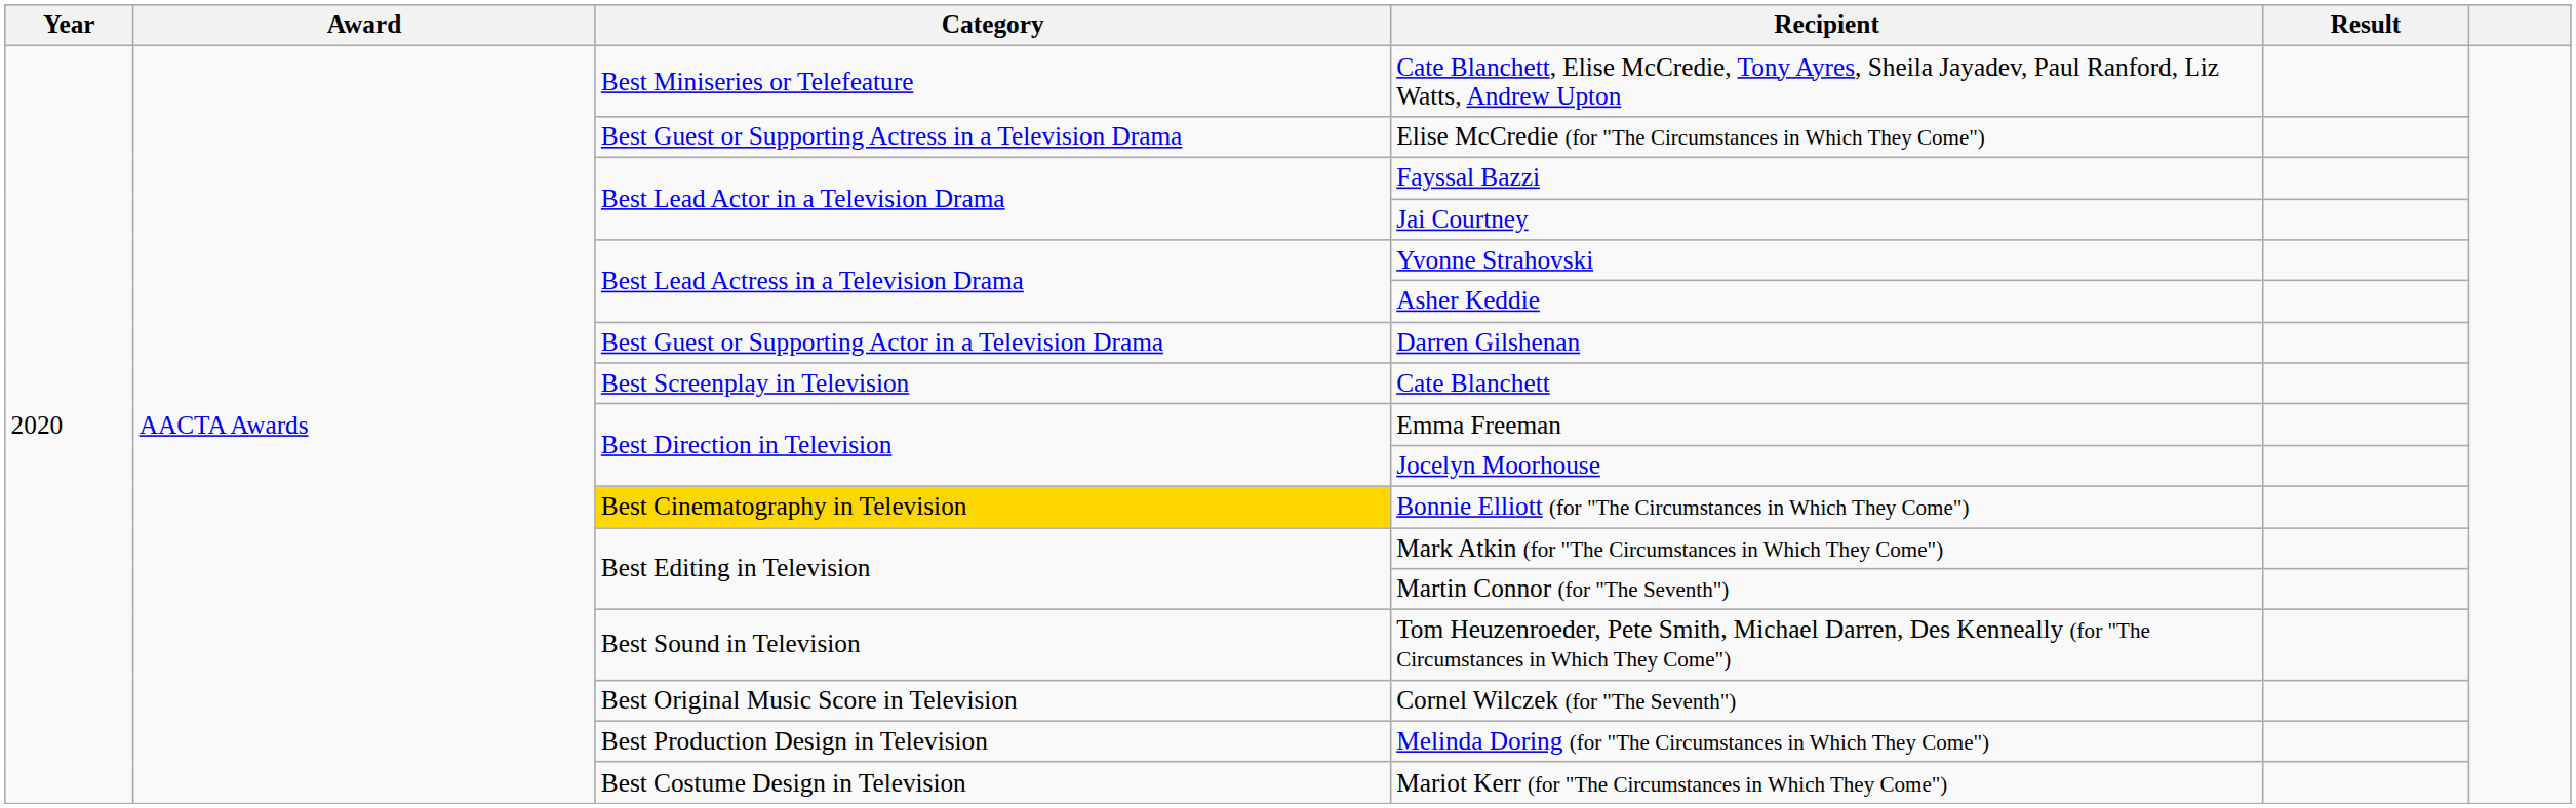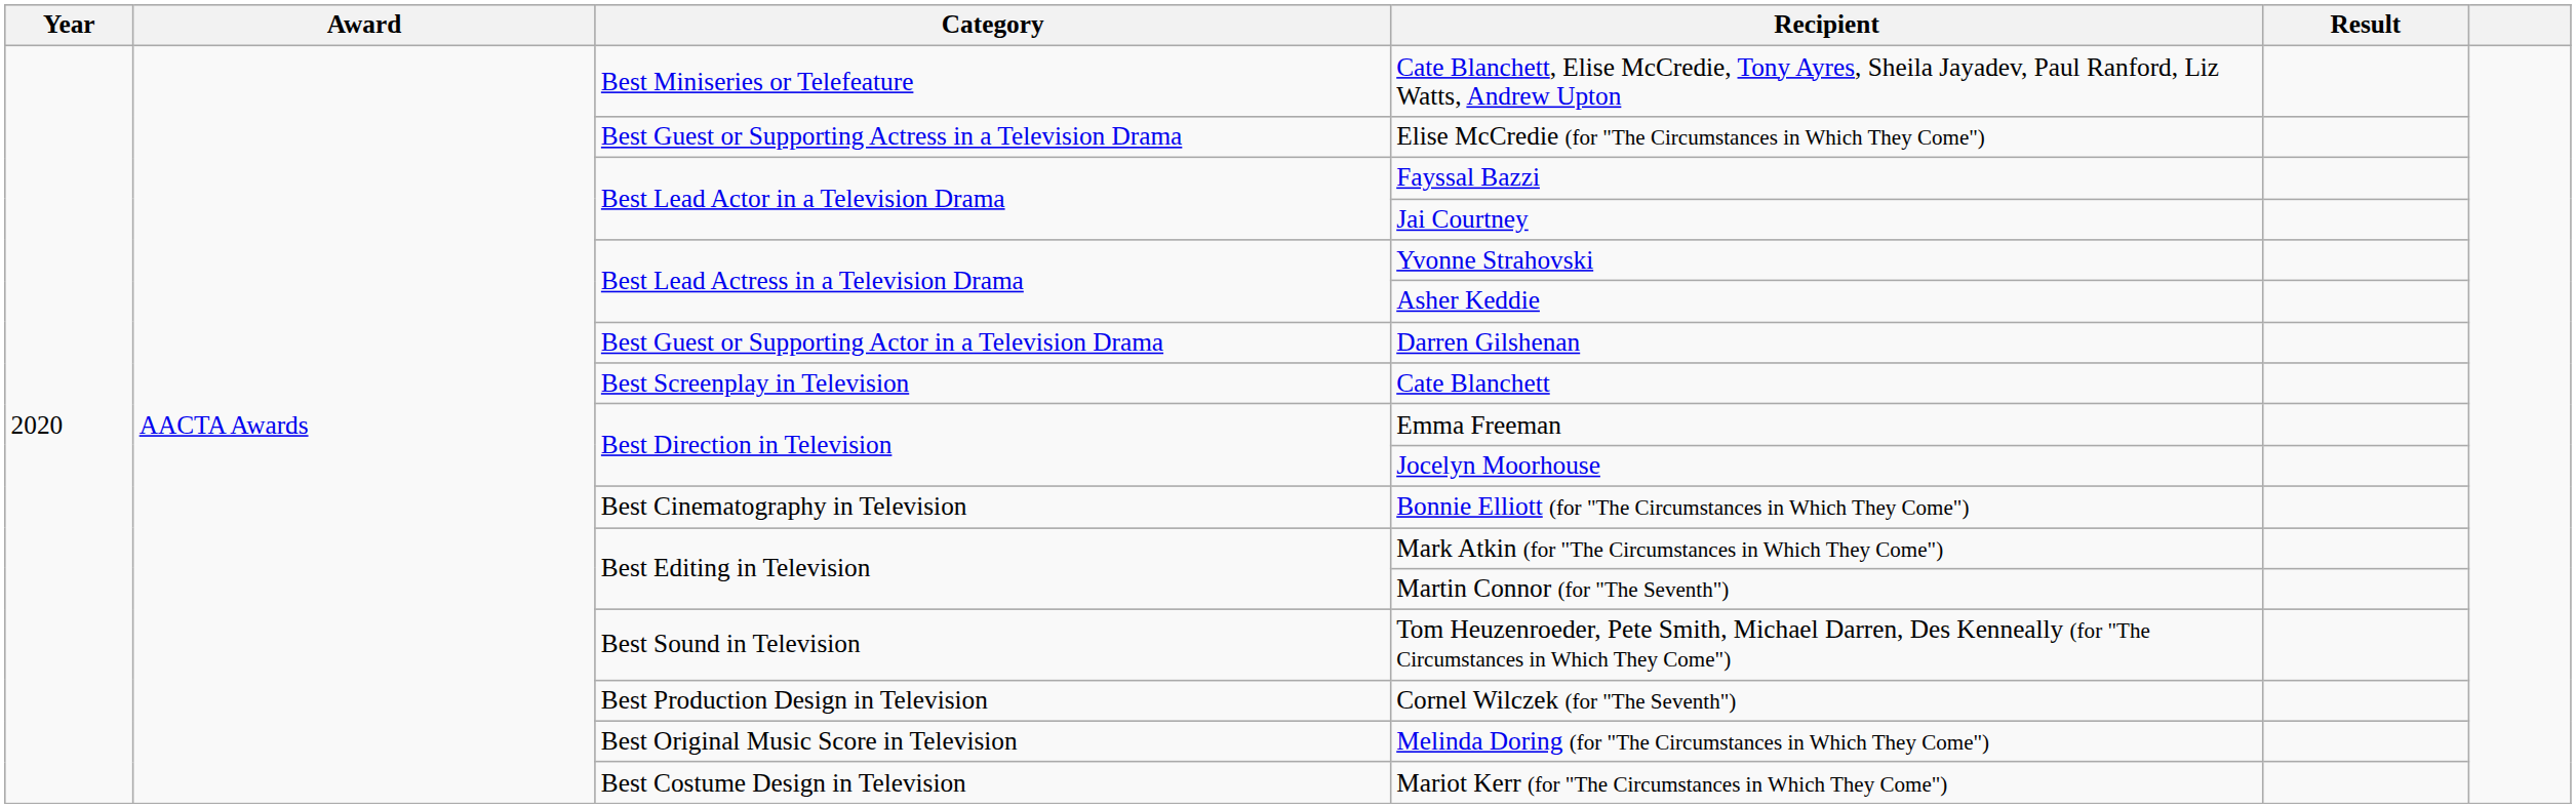 <table class="wikitable sortable plainrowheaders" style="width:100%;">
 <tr>
 <th scope="col" style="width:5%;">Year</th>
 <th scope="col" style="width:18%;">Award</th>
 <th scope="col" style="width:31%;">Category</th>
 <th scope="col" style="width:34%;">Recipient</th>
 <th scope="col" style="width:8%;">Result</th>
 <th scope="col" style="width:4%;" class="unsortable"></th>
 </tr>
 <tr>
 <td rowspan="17">2020</td>
 <td rowspan="17"><a href='#'>AACTA Awards</a></td>
 <td><a href='#'>Best Miniseries or Telefeature</a></td>
 <td><a href='#'>Cate Blanchett</a>, Elise McCredie, <a href='#'>Tony Ayres</a>, Sheila Jayadev, Paul Ranford, Liz Watts, <a href='#'>Andrew Upton</a></td>
 <td></td>
 <td rowspan="17"></td>
 </tr>
 <tr>
 <td><a href='#'>Best Guest or Supporting Actress in a Television Drama</a></td>
 <td>Elise McCredie <small>(for "The Circumstances in Which They Come")</small></td>
 <td></td>
 </tr>
 <tr>
 <td rowspan="2"><a href='#'>Best Lead Actor in a Television Drama</a></td>
 <td><a href='#'>Fayssal Bazzi</a></td>
 <td></td>
 </tr>
 <tr>
 <td><a href='#'>Jai Courtney</a></td>
 <td></td>
 </tr>
 <tr>
 <td rowspan="2"><a href='#'>Best Lead Actress in a Television Drama</a></td>
 <td><a href='#'>Yvonne Strahovski</a></td>
 <td></td>
 </tr>
 <tr>
 <td><a href='#'>Asher Keddie</a></td>
 <td></td>
 </tr>
 <tr>
 <td><a href='#'>Best Guest or Supporting Actor in a Television Drama</a></td>
 <td><a href='#'>Darren Gilshenan</a></td>
 <td></td>
 </tr>
 <tr>
 <td><a href='#'>Best Screenplay in Television</a></td>
 <td><a href='#'>Cate Blanchett</a></td>
 <td></td>
 </tr>
 <tr>
 <td rowspan="2"><a href='#'>Best Direction in Television</a></td>
 <td>Emma Freeman</td>
 <td></td>
 </tr>
 <tr>
 <td><a href='#'>Jocelyn Moorhouse</a></td>
 <td></td>
 </tr>
 <tr>
-<td style="background: gold;">Best Cinematography in Television</td>
+<td>Best Cinematography in Television</td>
 <td><a href='#'>Bonnie Elliott</a> <small>(for "The Circumstances in Which They Come")</small></td>
 <td></td>
 </tr>
 <tr>
 <td rowspan="2">Best Editing in Television</td>
 <td>Mark Atkin <small>(for "The Circumstances in Which They Come")</small></td>
 <td></td>
 </tr>
 <tr>
 <td>Martin Connor <small>(for "The Seventh")</small></td>
 <td></td>
 </tr>
 <tr>
 <td>Best Sound in Television</td>
 <td>Tom Heuzenroeder, Pete Smith, Michael Darren, Des Kenneally <small>(for "The Circumstances in Which They Come")</small></td>
 <td></td>
 </tr>
 <tr>
-<td>Best Original Music Score in Television</td>
+<td>Best Production Design in Television</td>
 <td>Cornel Wilczek <small>(for "The Seventh")</small></td>
 <td></td>
 </tr>
 <tr>
-<td>Best Production Design in Television</td>
+<td>Best Original Music Score in Television</td>
 <td><a href='#'>Melinda Doring</a> <small>(for "The Circumstances in Which They Come")</small></td>
 <td></td>
 </tr>
 <tr>
 <td>Best Costume Design in Television</td>
 <td>Mariot Kerr <small>(for "The Circumstances in Which They Come")</small></td>
 <td></td>
 </tr>
 <tr>
 </tr>
 </table>
